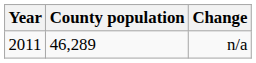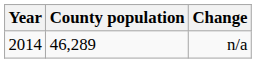 <table class="wikitable">
 <tr>
 <th>Year</th>
 <th>County population</th>
 <th>Change</th>
 </tr>
 <tr>
-<td>2011</td>
+<td>2014</td>
 <td>46,289</td>
 <td align="right">n/a</td>
 </tr>
 </table>
